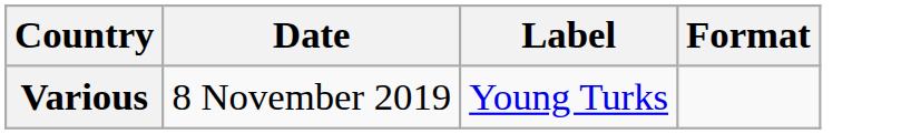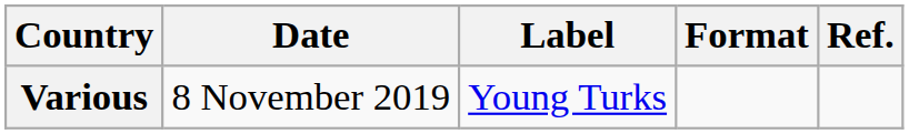 <table class="wikitable plainrowheaders">
 <tr>
 <th scope="col">Country</th>
 <th scope="col">Date</th>
 <th scope="col">Label</th>
 <th scope="col">Format</th>
+<th scope="col">Ref.</th>
 </tr>
 <tr>
 <th scope="row">Various</th>
 <td>8 November 2019</td>
 <td><a href='#'>Young Turks</a></td>
 <td></td>
+<td></td>
 </tr>
 </table>
